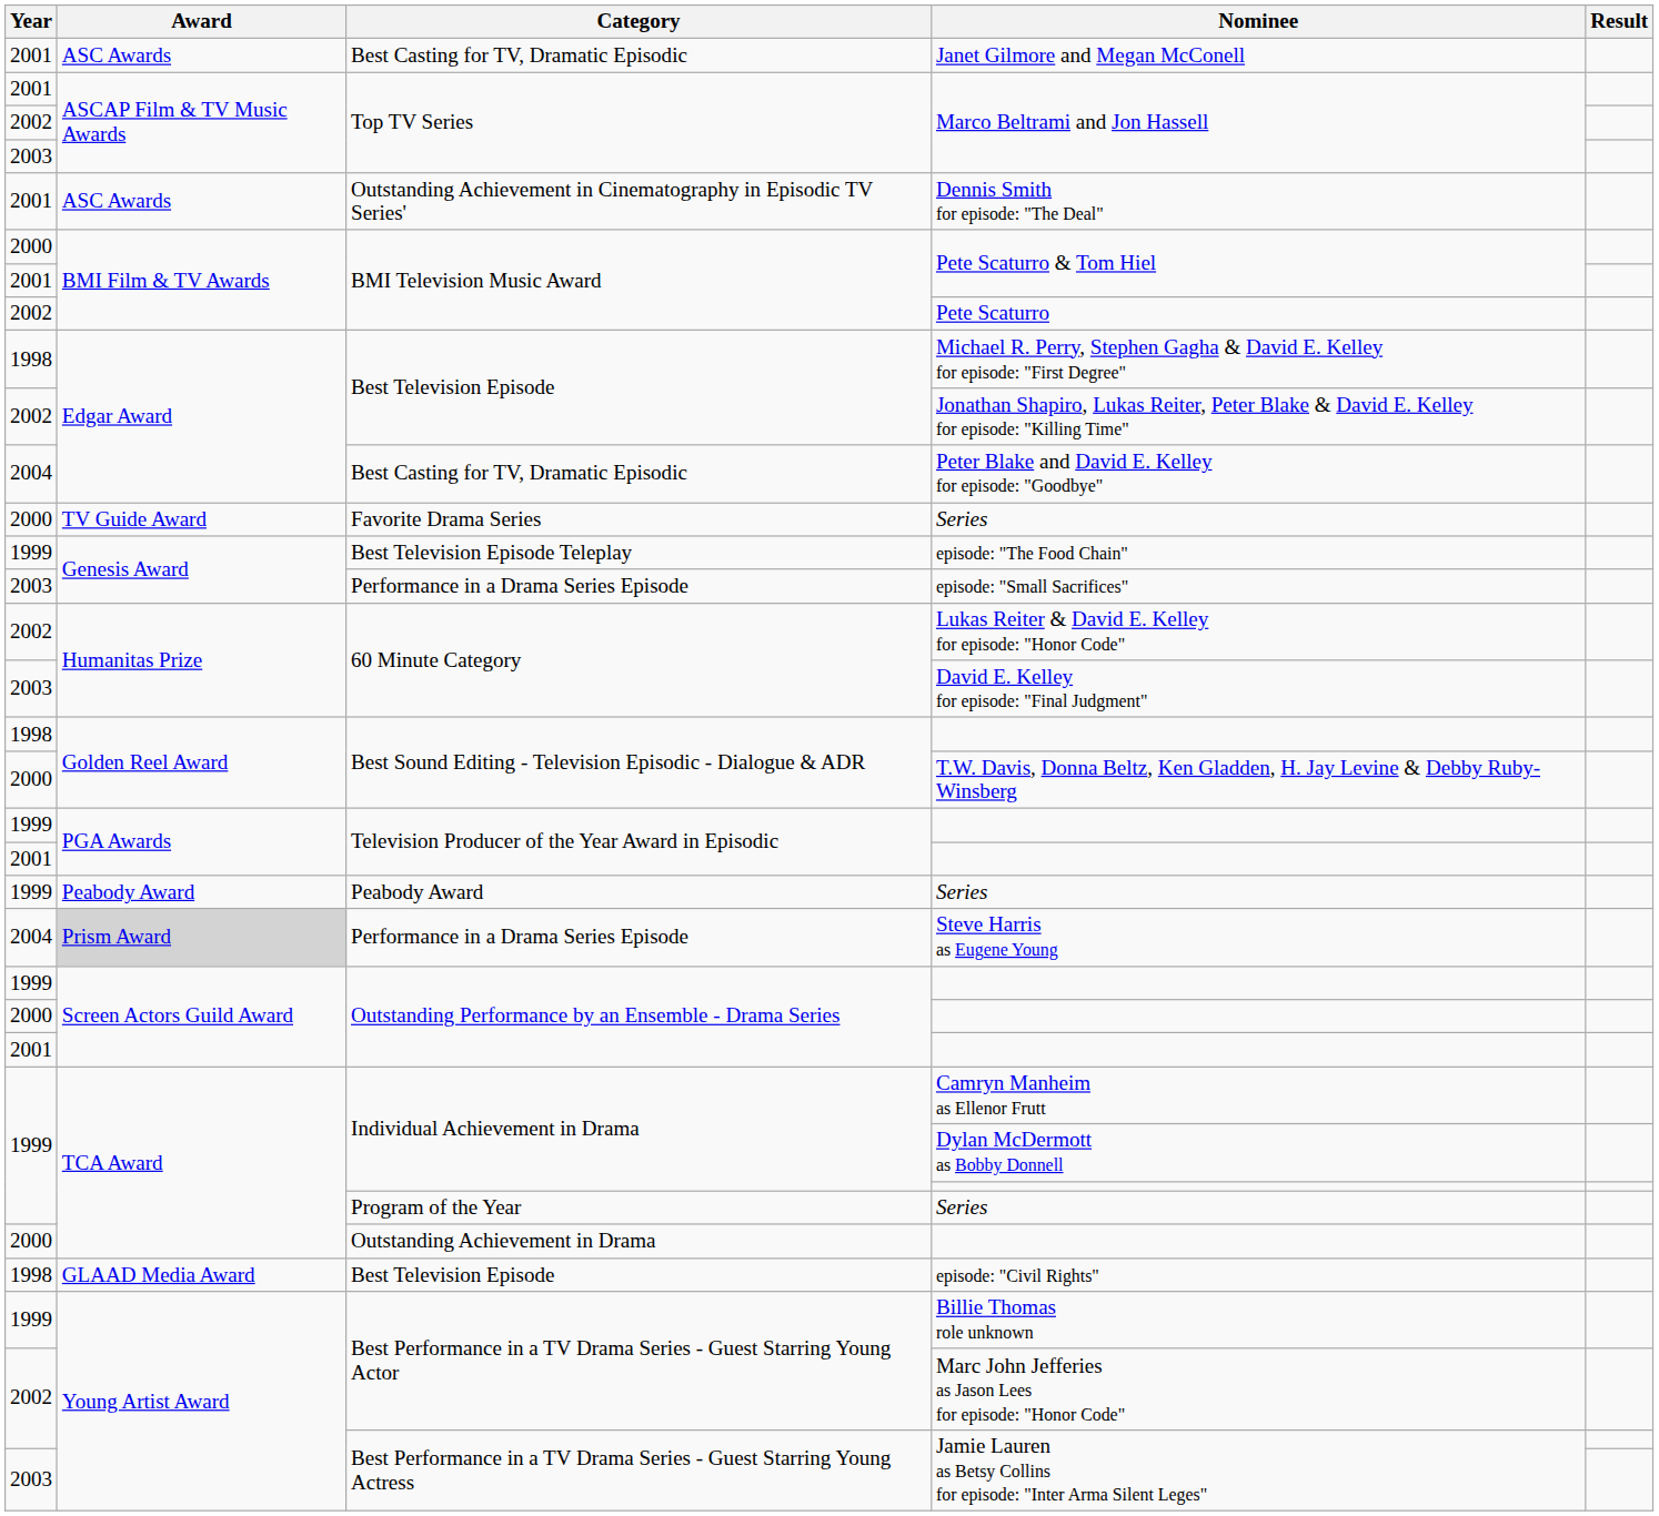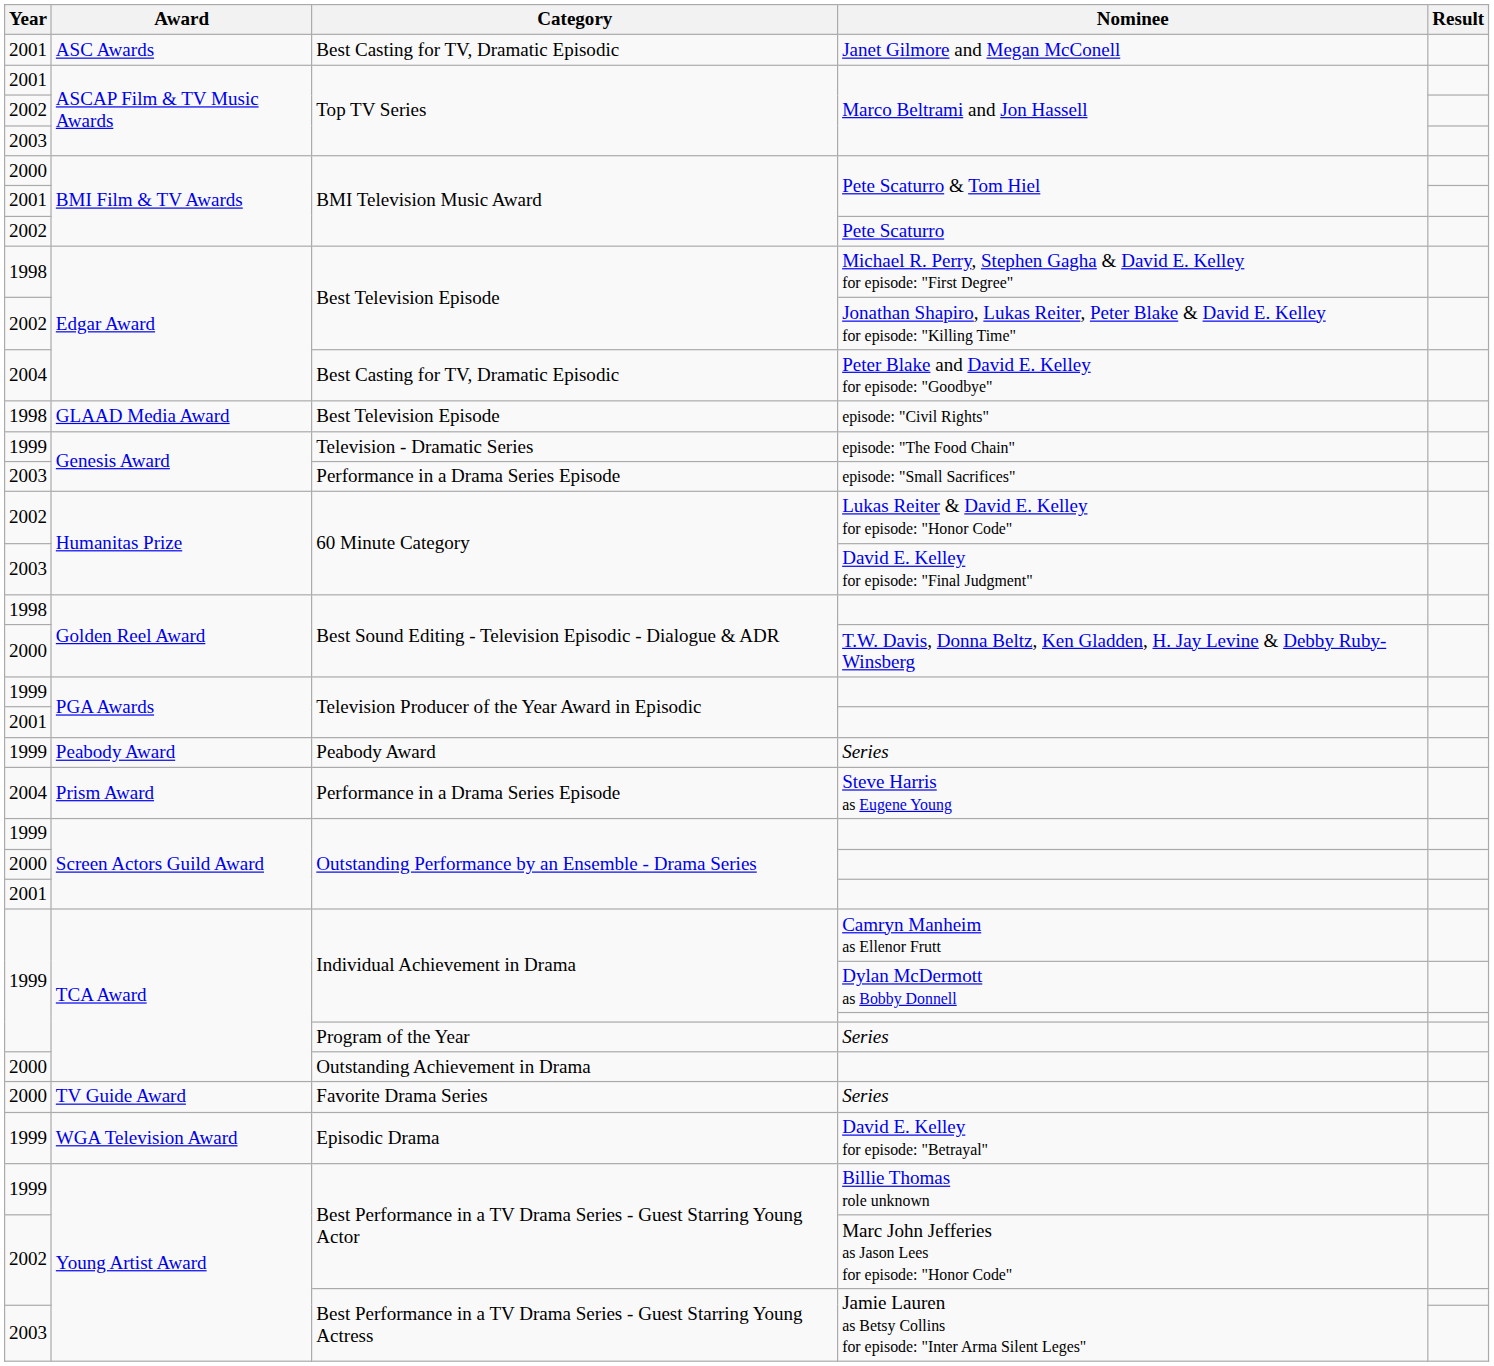 <table class="wikitable">
 <tr>
 <th>Year</th>
 <th>Award</th>
 <th>Category</th>
 <th>Nominee</th>
 <th>Result</th>
 </tr>
 <tr>
 <td>2001</td>
 <td><a href='#'>ASC Awards</a></td>
 <td>Best Casting for TV, Dramatic Episodic<br></td>
 <td><a href='#'>Janet Gilmore</a> and <a href='#'>Megan McConell</a></td>
 <td></td>
 </tr>
 <tr>
 <td>2001</td>
 <td rowspan="3"><a href='#'>ASCAP Film & TV Music Awards</a></td>
 <td rowspan="3">Top TV Series</td>
 <td rowspan="3"><a href='#'>Marco Beltrami</a> and <a href='#'>Jon Hassell</a></td>
 <td></td>
 </tr>
 <tr>
 <td>2002</td>
 <td></td>
 </tr>
 <tr>
 <td>2003</td>
-<td></td>
-</tr>
-<tr>
-<td>2001</td>
-<td><a href='#'>ASC Awards</a></td>
-<td>Outstanding Achievement in Cinematography in Episodic TV Series'</td>
-<td><a href='#'>Dennis Smith</a><br><small>for episode: "The Deal"</small></td>
 <td></td>
 </tr>
 <tr>
 <td>2000</td>
 <td rowspan="3"><a href='#'>BMI Film & TV Awards</a></td>
 <td rowspan="3">BMI Television Music Award</td>
 <td rowspan="2"><a href='#'>Pete Scaturro</a> & <a href='#'>Tom Hiel</a></td>
 <td></td>
 </tr>
 <tr>
 <td>2001</td>
 <td></td>
 </tr>
 <tr>
 <td>2002</td>
 <td><a href='#'>Pete Scaturro</a></td>
 <td></td>
 </tr>
 <tr>
 <td>1998</td>
 <td rowspan="3"><a href='#'>Edgar Award</a></td>
 <td rowspan="2">Best Television Episode</td>
 <td><a href='#'>Michael R. Perry</a>, <a href='#'>Stephen Gagha</a> & <a href='#'>David E. Kelley</a><br><small>for episode: "First Degree"</small></td>
 <td></td>
 </tr>
 <tr>
 <td>2002</td>
 <td><a href='#'>Jonathan Shapiro</a>, <a href='#'>Lukas Reiter</a>, <a href='#'>Peter Blake</a> & <a href='#'>David E. Kelley</a><br><small>for episode: "Killing Time"</small></td>
 <td></td>
 </tr>
 <tr>
 <td>2004</td>
 <td>Best Casting for TV, Dramatic Episodic<br></td>
 <td><a href='#'>Peter Blake</a> and <a href='#'>David E. Kelley</a><br><small>for episode: "Goodbye"</small></td>
 <td></td>
 </tr>
 <tr>
-<td>2000</td>
-<td><a href='#'>TV Guide Award</a></td>
-<td>Favorite Drama Series</td>
-<td><em>Series</em></td>
+<td>1998</td>
+<td><a href='#'>GLAAD Media Award</a></td>
+<td>Best Television Episode</td>
+<td><small>episode: "Civil Rights"</small></td>
 <td></td>
 </tr>
 <tr>
 <td>1999</td>
 <td rowspan="2"><a href='#'>Genesis Award</a></td>
-<td>Best Television Episode Teleplay</td>
+<td>Television - Dramatic Series</td>
 <td><small>episode: "The Food Chain"</small></td>
 <td></td>
 </tr>
 <tr>
 <td>2003</td>
 <td>Performance in a Drama Series Episode</td>
 <td><small>episode: "Small Sacrifices"</small></td>
 <td></td>
 </tr>
 <tr>
 <td>2002</td>
 <td rowspan="2"><a href='#'>Humanitas Prize</a></td>
 <td rowspan="2">60 Minute Category</td>
 <td><a href='#'>Lukas Reiter</a> & <a href='#'>David E. Kelley</a><br><small>for episode: "Honor Code"</small></td>
 <td></td>
 </tr>
 <tr>
 <td>2003</td>
 <td><a href='#'>David E. Kelley</a><br><small>for episode: "Final Judgment"</small></td>
 <td></td>
 </tr>
 <tr>
 <td>1998</td>
 <td rowspan="2"><a href='#'>Golden Reel Award</a></td>
 <td rowspan="2">Best Sound Editing - Television Episodic - Dialogue & ADR</td>
 <td></td>
 <td></td>
 </tr>
 <tr>
 <td>2000</td>
 <td><a href='#'>T.W. Davis</a>, <a href='#'>Donna Beltz</a>, <a href='#'>Ken Gladden</a>, <a href='#'>H. Jay Levine</a> & <a href='#'>Debby Ruby-Winsberg</a></td>
 <td></td>
 </tr>
 <tr>
 <td>1999</td>
 <td rowspan="2"><a href='#'>PGA Awards</a></td>
 <td rowspan="2">Television Producer of the Year Award in Episodic</td>
 <td></td>
 <td></td>
 </tr>
 <tr>
 <td>2001</td>
 <td></td>
 <td></td>
 </tr>
 <tr>
 <td>1999</td>
 <td><a href='#'>Peabody Award</a></td>
 <td>Peabody Award</td>
 <td><em>Series</em></td>
 <td></td>
 </tr>
 <tr>
 <td>2004</td>
-<td style="background: lightgrey;"><a href='#'>Prism Award</a></td>
+<td><a href='#'>Prism Award</a></td>
 <td>Performance in a Drama Series Episode</td>
 <td><a href='#'>Steve Harris</a><br><small>as <a href='#'>Eugene Young</a></small></td>
 <td></td>
 </tr>
 <tr>
 <td>1999</td>
 <td rowspan="3"><a href='#'>Screen Actors Guild Award</a></td>
 <td rowspan="3"><a href='#'>Outstanding Performance by an Ensemble - Drama Series</a></td>
 <td></td>
 <td></td>
 </tr>
 <tr>
 <td>2000</td>
 <td></td>
 <td></td>
 </tr>
 <tr>
 <td>2001</td>
 <td></td>
 <td></td>
 </tr>
 <tr>
 <td rowspan="4">1999</td>
 <td rowspan="5"><a href='#'>TCA Award</a></td>
 <td rowspan="3">Individual Achievement in Drama</td>
 <td><a href='#'>Camryn Manheim</a><br><small>as Ellenor Frutt</small></td>
 <td></td>
 </tr>
 <tr>
 <td><a href='#'>Dylan McDermott</a><br><small>as <a href='#'>Bobby Donnell</a></small></td>
 <td></td>
 </tr>
 <tr>
 <td></td>
 <td></td>
 </tr>
 <tr>
 <td>Program of the Year</td>
 <td><em>Series</em></td>
 <td></td>
 </tr>
 <tr>
 <td>2000</td>
 <td>Outstanding Achievement in Drama</td>
 <td></td>
 <td></td>
 </tr>
 <tr>
-<td>1998</td>
-<td><a href='#'>GLAAD Media Award</a></td>
-<td>Best Television Episode</td>
-<td><small>episode: "Civil Rights"</small></td>
+<td>2000</td>
+<td><a href='#'>TV Guide Award</a></td>
+<td>Favorite Drama Series</td>
+<td><em>Series</em></td>
+<td></td>
+</tr>
+<tr>
+<td>1999</td>
+<td><a href='#'>WGA Television Award</a></td>
+<td>Episodic Drama</td>
+<td><a href='#'>David E. Kelley</a><br><small>for episode: "Betrayal"</small></td>
 <td></td>
 </tr>
 <tr>
 <td>1999</td>
 <td rowspan="4"><a href='#'>Young Artist Award</a></td>
 <td rowspan="2">Best Performance in a TV Drama Series - Guest Starring Young Actor</td>
 <td><a href='#'>Billie Thomas</a><br><small>role unknown</small></td>
 <td></td>
 </tr>
 <tr>
 <td rowspan="2">2002</td>
 <td>Marc John Jefferies<br><small>as Jason Lees<br>for episode: "Honor Code"</small></td>
 <td></td>
 </tr>
 <tr>
 <td rowspan="2">Best Performance in a TV Drama Series - Guest Starring Young Actress</td>
 <td rowspan="2">Jamie Lauren<br><small>as Betsy Collins<br>for episode: "Inter Arma Silent Leges"</small></td>
 <td></td>
 </tr>
 <tr>
 <td>2003</td>
 <td></td>
 </tr>
 </table>
